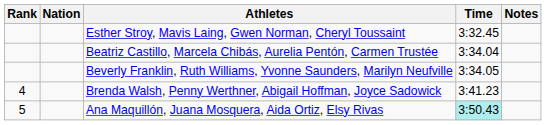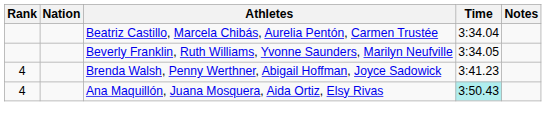 <table class="wikitable sortable" style="text-align:center">
 <tr>
 <th>Rank</th>
 <th>Nation</th>
 <th>Athletes</th>
 <th>Time</th>
 <th>Notes</th>
-</tr>
-<tr>
-<td></td>
-<td align=left></td>
-<td align=left><a href='#'>Esther Stroy</a>, <a href='#'>Mavis Laing</a>, <a href='#'>Gwen Norman</a>, <a href='#'>Cheryl Toussaint</a></td>
-<td>3:32.45</td>
-<td></td>
 </tr>
 <tr>
 <td></td>
 <td align=left></td>
 <td align=left><a href='#'>Beatriz Castillo</a>, <a href='#'>Marcela Chibás</a>, <a href='#'>Aurelia Pentón</a>, <a href='#'>Carmen Trustée</a></td>
 <td>3:34.04</td>
 <td></td>
 </tr>
 <tr>
 <td></td>
 <td align=left></td>
 <td align=left><a href='#'>Beverly Franklin</a>, <a href='#'>Ruth Williams</a>, <a href='#'>Yvonne Saunders</a>, <a href='#'>Marilyn Neufville</a></td>
 <td>3:34.05</td>
 <td></td>
 </tr>
 <tr>
 <td>4</td>
 <td align=left></td>
 <td align=left><a href='#'>Brenda Walsh</a>, <a href='#'>Penny Werthner</a>, <a href='#'>Abigail Hoffman</a>, <a href='#'>Joyce Sadowick</a></td>
 <td>3:41.23</td>
 <td></td>
 </tr>
 <tr>
-<td>5</td>
+<td>4</td>
 <td align=left></td>
 <td align=left><a href='#'>Ana Maquillón</a>, <a href='#'>Juana Mosquera</a>, <a href='#'>Aida Ortiz</a>, <a href='#'>Elsy Rivas</a></td>
 <td style="background: paleturquoise;">3:50.43</td>
 <td></td>
 </tr>
 </table>
